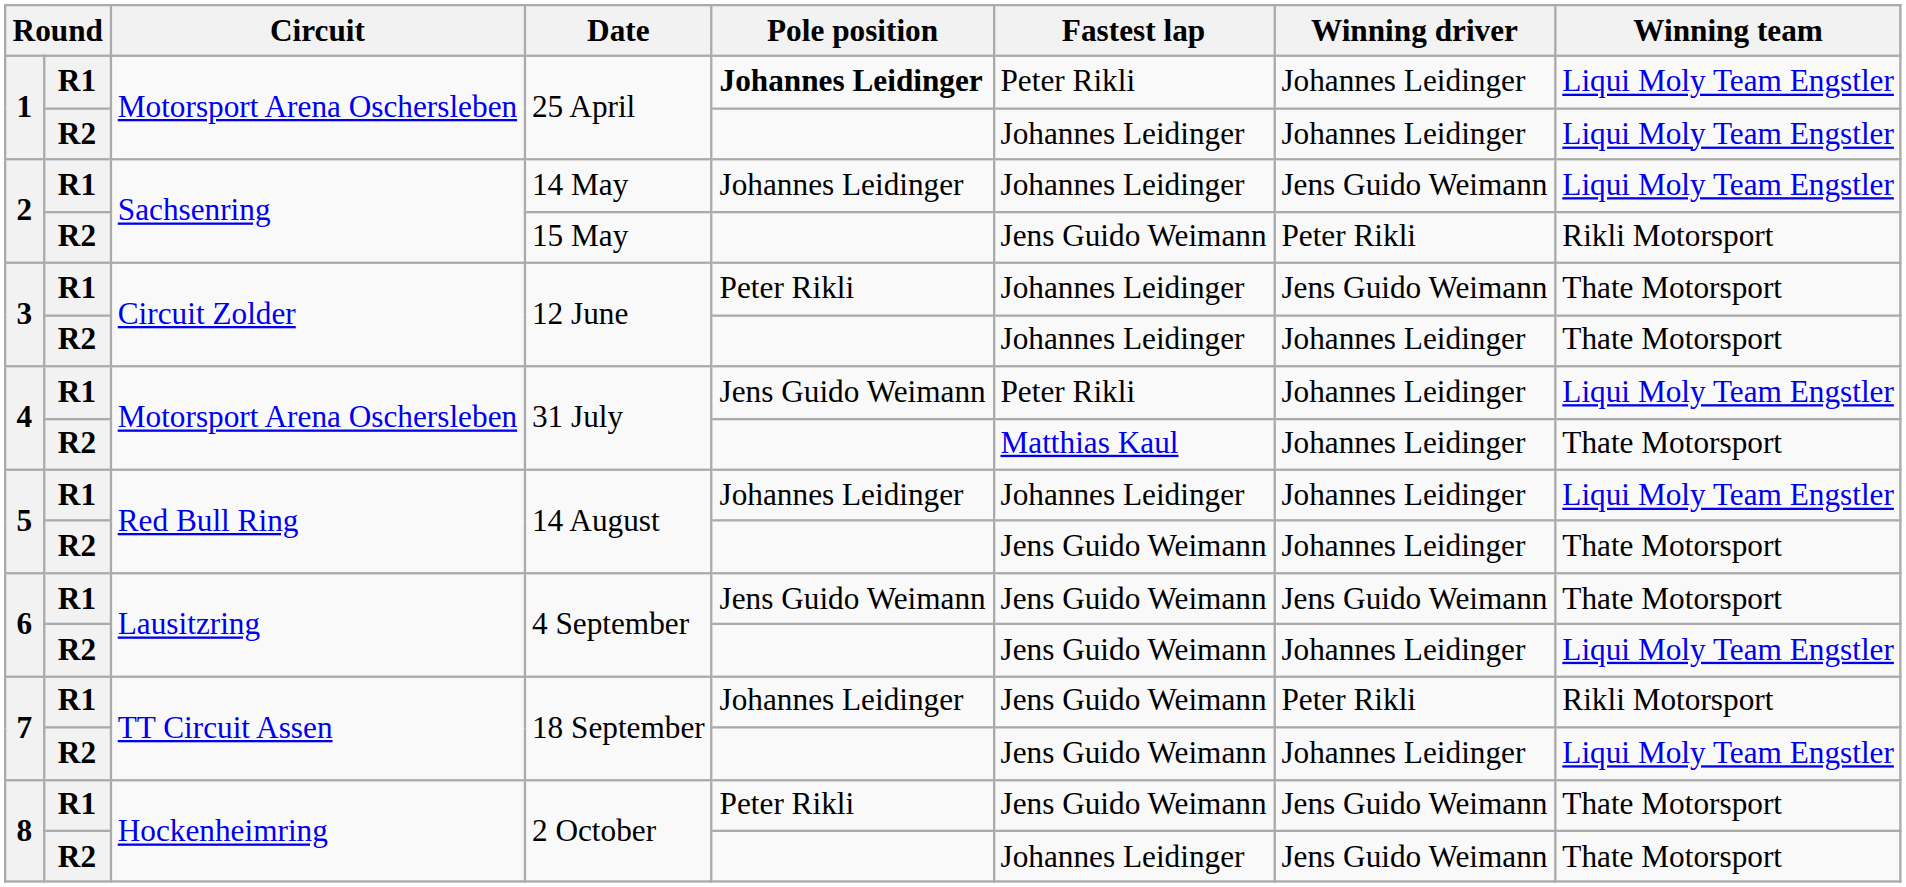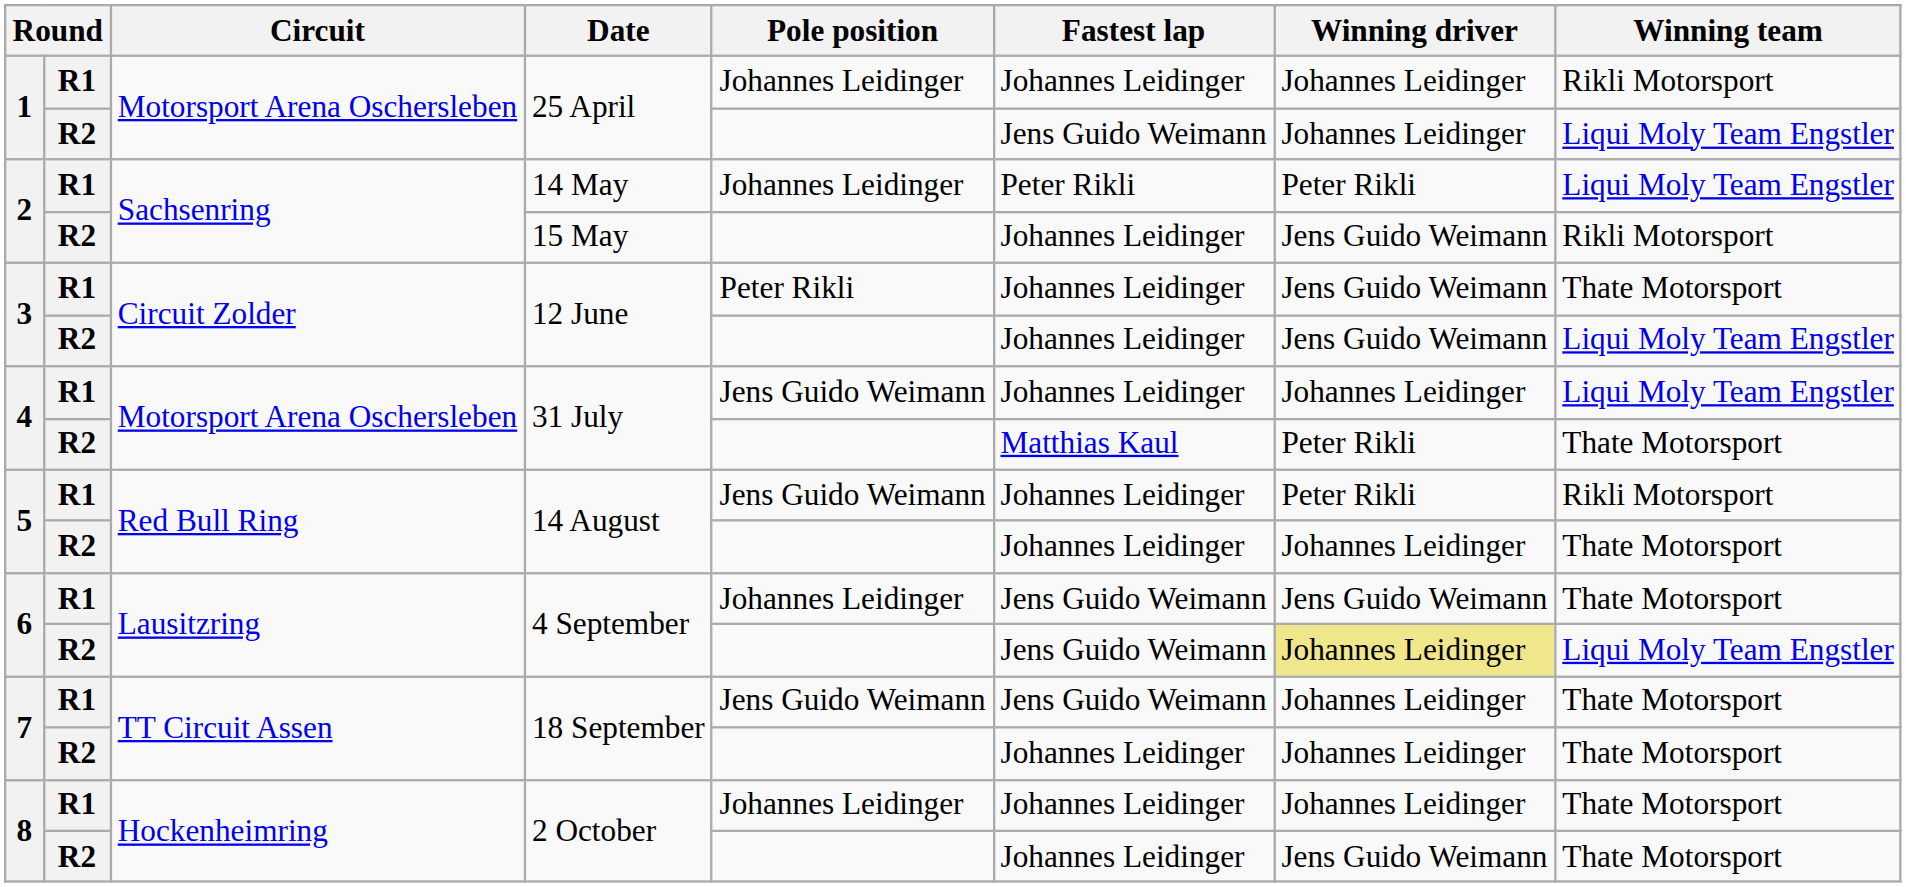 <table class="wikitable" style="font-size: 85%">
 <tr>
 <th colspan=2>Round</th>
 <th>Circuit</th>
 <th>Date</th>
 <th>Pole position</th>
 <th>Fastest lap</th>
 <th>Winning driver</th>
 <th>Winning team</th>
 </tr>
 <tr>
 <th rowspan=2>1</th>
 <th>R1</th>
 <td rowspan=2> <a href='#'>Motorsport Arena Oschersleben</a></td>
 <td rowspan=2>25 April</td>
-<td><strong> Johannes Leidinger</strong></td>
-<td> Peter Rikli</td>
 <td> Johannes Leidinger</td>
-<td> <a href='#'>Liqui Moly Team Engstler</a></td>
+<td> Johannes Leidinger</td>
+<td> Johannes Leidinger</td>
+<td> Rikli Motorsport</td>
 </tr>
 <tr>
 <th>R2</th>
 <td></td>
-<td> Johannes Leidinger</td>
+<td> Jens Guido Weimann</td>
 <td> Johannes Leidinger</td>
 <td> <a href='#'>Liqui Moly Team Engstler</a></td>
 </tr>
 <tr>
 <th rowspan=2>2</th>
 <th>R1</th>
 <td rowspan=2> <a href='#'>Sachsenring</a></td>
 <td>14 May</td>
 <td> Johannes Leidinger</td>
-<td> Johannes Leidinger</td>
-<td> Jens Guido Weimann</td>
+<td> Peter Rikli</td>
+<td> Peter Rikli</td>
 <td> <a href='#'>Liqui Moly Team Engstler</a></td>
 </tr>
 <tr>
 <th>R2</th>
 <td>15 May</td>
 <td></td>
+<td> Johannes Leidinger</td>
 <td> Jens Guido Weimann</td>
-<td> Peter Rikli</td>
 <td> Rikli Motorsport</td>
 </tr>
 <tr>
 <th rowspan=2>3</th>
 <th>R1</th>
 <td rowspan=2> <a href='#'>Circuit Zolder</a></td>
 <td rowspan=2>12 June</td>
 <td> Peter Rikli</td>
 <td> Johannes Leidinger</td>
 <td> Jens Guido Weimann</td>
 <td> Thate Motorsport</td>
 </tr>
 <tr>
 <th>R2</th>
 <td></td>
 <td> Johannes Leidinger</td>
-<td> Johannes Leidinger</td>
-<td> Thate Motorsport</td>
+<td> Jens Guido Weimann</td>
+<td> <a href='#'>Liqui Moly Team Engstler</a></td>
 </tr>
 <tr>
 <th rowspan=2>4</th>
 <th>R1</th>
 <td rowspan=2> <a href='#'>Motorsport Arena Oschersleben</a></td>
 <td rowspan=2>31 July</td>
 <td> Jens Guido Weimann</td>
-<td> Peter Rikli</td>
+<td> Johannes Leidinger</td>
 <td> Johannes Leidinger</td>
 <td> <a href='#'>Liqui Moly Team Engstler</a></td>
 </tr>
 <tr>
 <th>R2</th>
 <td></td>
 <td> <a href='#'>Matthias Kaul</a></td>
-<td> Johannes Leidinger</td>
+<td> Peter Rikli</td>
 <td> Thate Motorsport</td>
 </tr>
 <tr>
 <th rowspan=2>5</th>
 <th>R1</th>
 <td rowspan=2> <a href='#'>Red Bull Ring</a></td>
 <td rowspan=2>14 August</td>
+<td> Jens Guido Weimann</td>
 <td> Johannes Leidinger</td>
-<td> Johannes Leidinger</td>
-<td> Johannes Leidinger</td>
-<td> <a href='#'>Liqui Moly Team Engstler</a></td>
+<td> Peter Rikli</td>
+<td> Rikli Motorsport</td>
 </tr>
 <tr>
 <th>R2</th>
 <td></td>
-<td> Jens Guido Weimann</td>
+<td> Johannes Leidinger</td>
 <td> Johannes Leidinger</td>
 <td> Thate Motorsport</td>
 </tr>
 <tr>
 <th rowspan=2>6</th>
 <th>R1</th>
 <td rowspan=2> <a href='#'>Lausitzring</a></td>
 <td rowspan=2>4 September</td>
-<td> Jens Guido Weimann</td>
+<td> Johannes Leidinger</td>
 <td> Jens Guido Weimann</td>
 <td> Jens Guido Weimann</td>
 <td> Thate Motorsport</td>
 </tr>
 <tr>
 <th>R2</th>
 <td></td>
 <td> Jens Guido Weimann</td>
-<td> Johannes Leidinger</td>
+<td style="background: khaki;"> Johannes Leidinger</td>
 <td> <a href='#'>Liqui Moly Team Engstler</a></td>
 </tr>
 <tr>
 <th rowspan=2>7</th>
 <th>R1</th>
 <td rowspan=2> <a href='#'>TT Circuit Assen</a></td>
 <td rowspan=2>18 September</td>
+<td> Jens Guido Weimann</td>
+<td> Jens Guido Weimann</td>
 <td> Johannes Leidinger</td>
-<td> Jens Guido Weimann</td>
-<td> Peter Rikli</td>
-<td> Rikli Motorsport</td>
+<td> Thate Motorsport</td>
 </tr>
 <tr>
 <th>R2</th>
 <td></td>
-<td> Jens Guido Weimann</td>
 <td> Johannes Leidinger</td>
-<td> <a href='#'>Liqui Moly Team Engstler</a></td>
+<td> Johannes Leidinger</td>
+<td> Thate Motorsport</td>
 </tr>
 <tr>
 <th rowspan=2>8</th>
 <th>R1</th>
 <td rowspan=2> <a href='#'>Hockenheimring</a></td>
 <td rowspan=2>2 October</td>
-<td> Peter Rikli</td>
-<td> Jens Guido Weimann</td>
-<td> Jens Guido Weimann</td>
+<td> Johannes Leidinger</td>
+<td> Johannes Leidinger</td>
+<td> Johannes Leidinger</td>
 <td> Thate Motorsport</td>
 </tr>
 <tr>
 <th>R2</th>
 <td></td>
 <td> Johannes Leidinger</td>
 <td> Jens Guido Weimann</td>
 <td> Thate Motorsport</td>
 </tr>
 </table>
